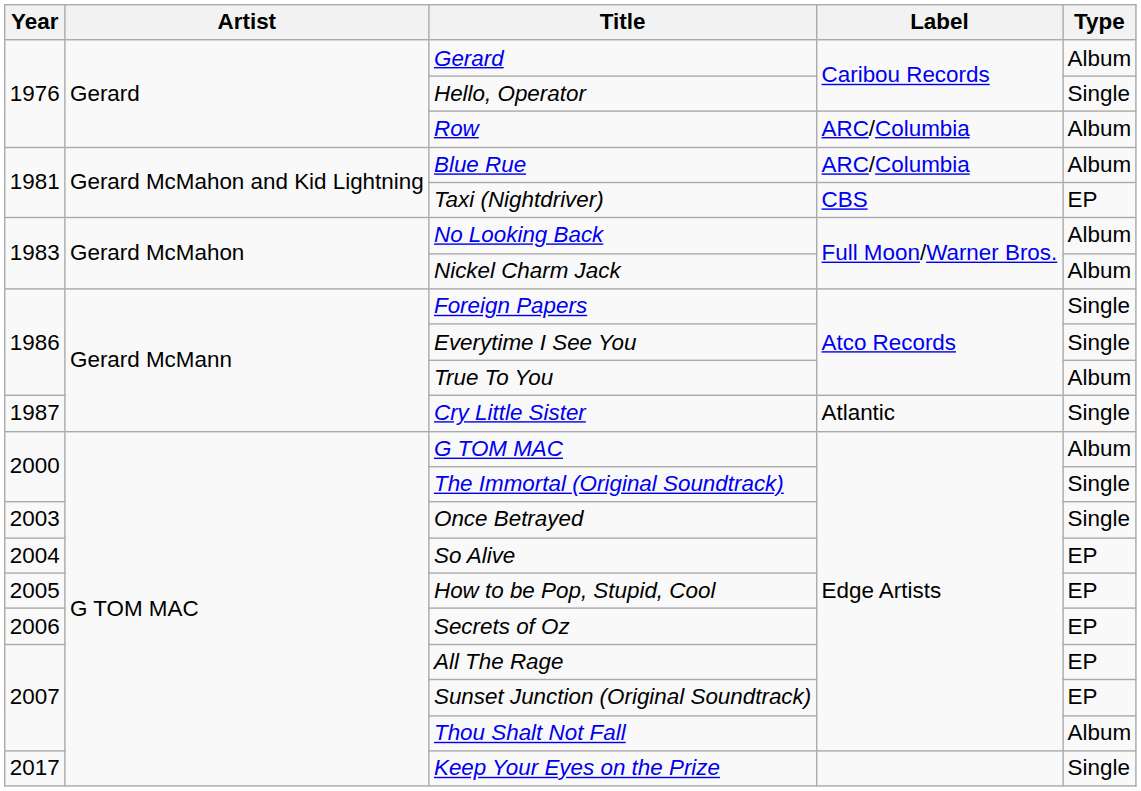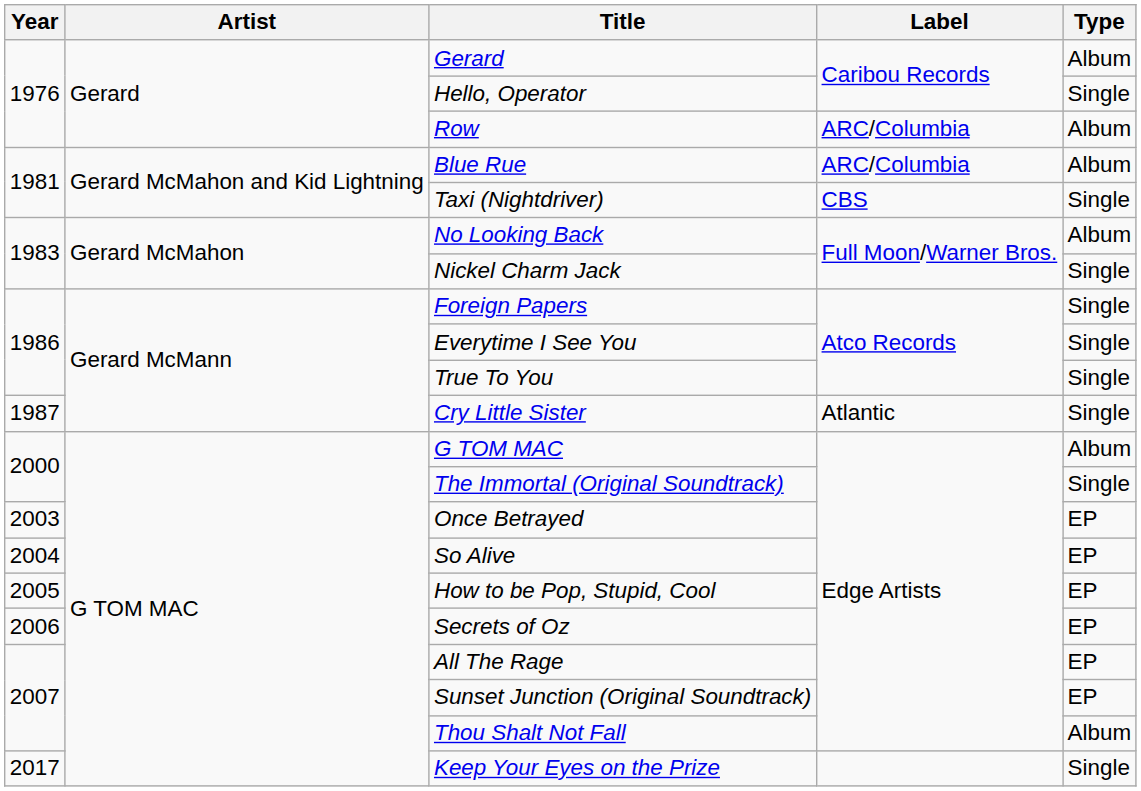 <table class="wikitable">
 <tr>
 <th rowspan="1">Year</th>
 <th rowspan="1">Artist</th>
 <th rowspan="1">Title</th>
 <th rowspan="1">Label</th>
 <th rowspan="1">Type</th>
 </tr>
 <tr>
 <td rowspan="3">1976</td>
 <td rowspan="3">Gerard</td>
 <td><em><a href='#'>Gerard</a></em></td>
 <td rowspan="2"><a href='#'>Caribou Records</a></td>
 <td>Album</td>
 </tr>
 <tr>
 <td><em>Hello, Operator</em></td>
 <td>Single</td>
 </tr>
 <tr>
 <td><em><a href='#'>Row</a></em></td>
 <td><a href='#'>ARC</a>/<a href='#'>Columbia</a></td>
 <td>Album</td>
 </tr>
 <tr>
 <td rowspan="2">1981</td>
 <td rowspan="2">Gerard McMahon and Kid Lightning</td>
 <td><em><a href='#'>Blue Rue</a></em></td>
 <td><a href='#'>ARC</a>/<a href='#'>Columbia</a></td>
 <td>Album</td>
 </tr>
 <tr>
 <td><em>Taxi (Nightdriver)</em></td>
 <td><a href='#'>CBS</a></td>
-<td>EP</td>
+<td>Single</td>
 </tr>
 <tr>
 <td rowspan="2">1983</td>
 <td rowspan="2">Gerard McMahon</td>
 <td><em><a href='#'>No Looking Back</a></em></td>
 <td rowspan="2"><a href='#'>Full Moon</a>/<a href='#'>Warner Bros.</a></td>
 <td>Album</td>
 </tr>
 <tr>
 <td><em>Nickel Charm Jack</em></td>
-<td>Album</td>
+<td>Single</td>
 </tr>
 <tr>
 <td rowspan="3">1986</td>
 <td rowspan="4">Gerard McMann</td>
 <td><em><a href='#'>Foreign Papers</a></em></td>
 <td rowspan="3"><a href='#'>Atco Records</a></td>
 <td>Single</td>
 </tr>
 <tr>
 <td><em>Everytime I See You</em></td>
 <td>Single</td>
 </tr>
 <tr>
 <td><em>True To You</em></td>
-<td>Album</td>
+<td>Single</td>
 </tr>
 <tr>
 <td>1987</td>
 <td><em><a href='#'>Cry Little Sister</a></em></td>
 <td>Atlantic</td>
 <td>Single</td>
 </tr>
 <tr>
 <td rowspan="2">2000</td>
 <td rowspan="10">G TOM MAC</td>
 <td><em><a href='#'>G TOM MAC</a></em></td>
 <td rowspan="9">Edge Artists</td>
 <td>Album</td>
 </tr>
 <tr>
 <td><em><a href='#'>The Immortal (Original Soundtrack)</a></em></td>
 <td>Single</td>
 </tr>
 <tr>
 <td>2003</td>
 <td><em>Once Betrayed</em></td>
-<td>Single</td>
+<td>EP</td>
 </tr>
 <tr>
 <td>2004</td>
 <td><em>So Alive</em></td>
 <td>EP</td>
 </tr>
 <tr>
 <td>2005</td>
 <td><em>How to be Pop, Stupid, Cool</em></td>
 <td>EP</td>
 </tr>
 <tr>
 <td>2006</td>
 <td><em>Secrets of Oz</em></td>
 <td>EP</td>
 </tr>
 <tr>
 <td rowspan="3">2007</td>
 <td><em>All The Rage</em></td>
 <td>EP</td>
 </tr>
 <tr>
 <td><em>Sunset Junction (Original Soundtrack)</em> </td>
 <td>EP</td>
 </tr>
 <tr>
 <td><em><a href='#'>Thou Shalt Not Fall</a></em></td>
 <td>Album</td>
 </tr>
 <tr>
 <td>2017</td>
 <td><em><a href='#'>Keep Your Eyes on the Prize</a></em></td>
 <td></td>
 <td>Single</td>
 </tr>
 </table>
